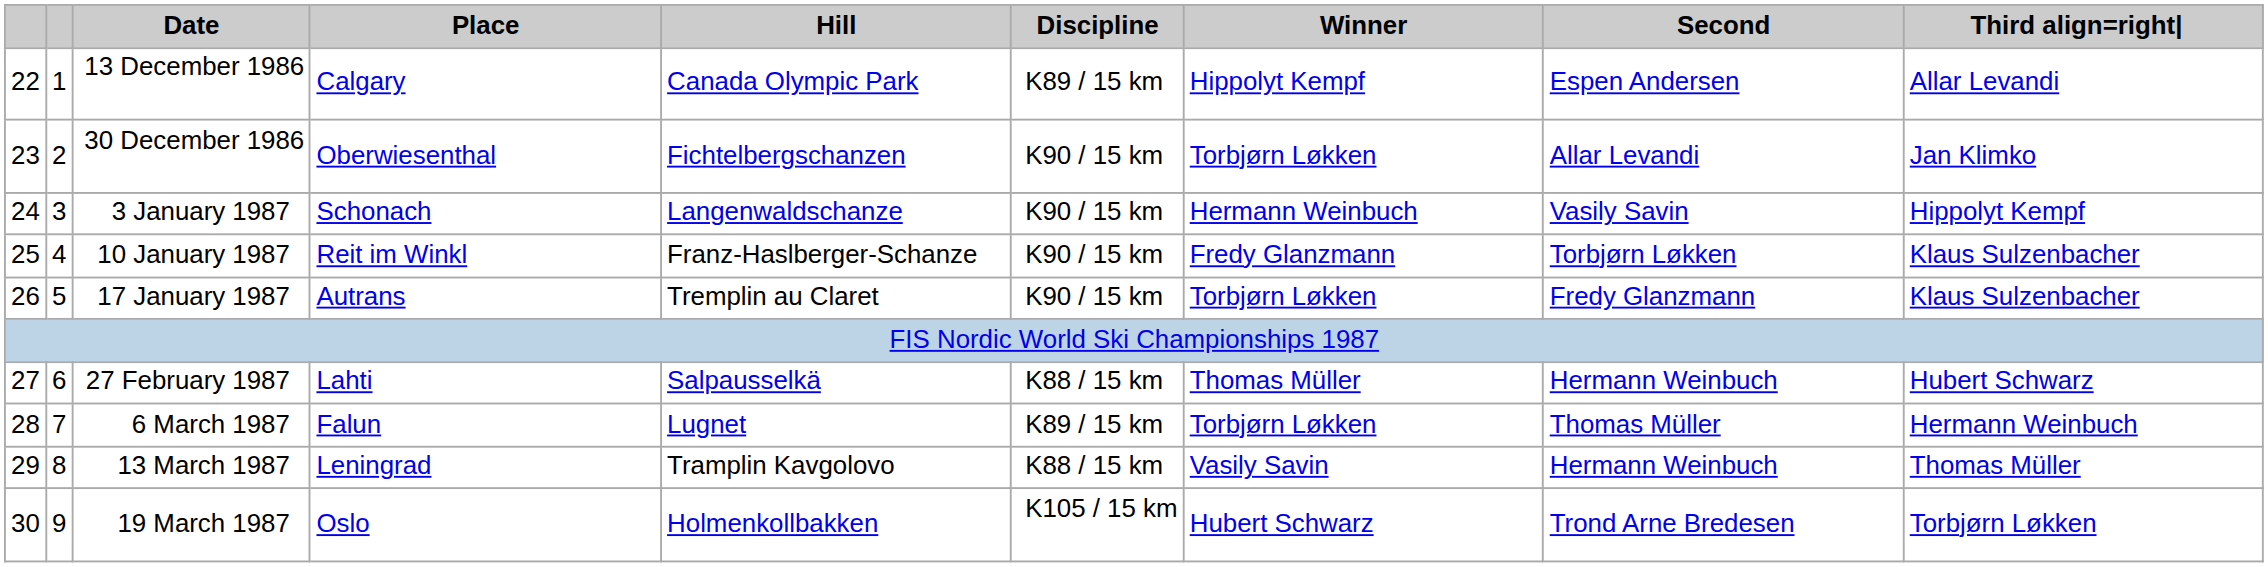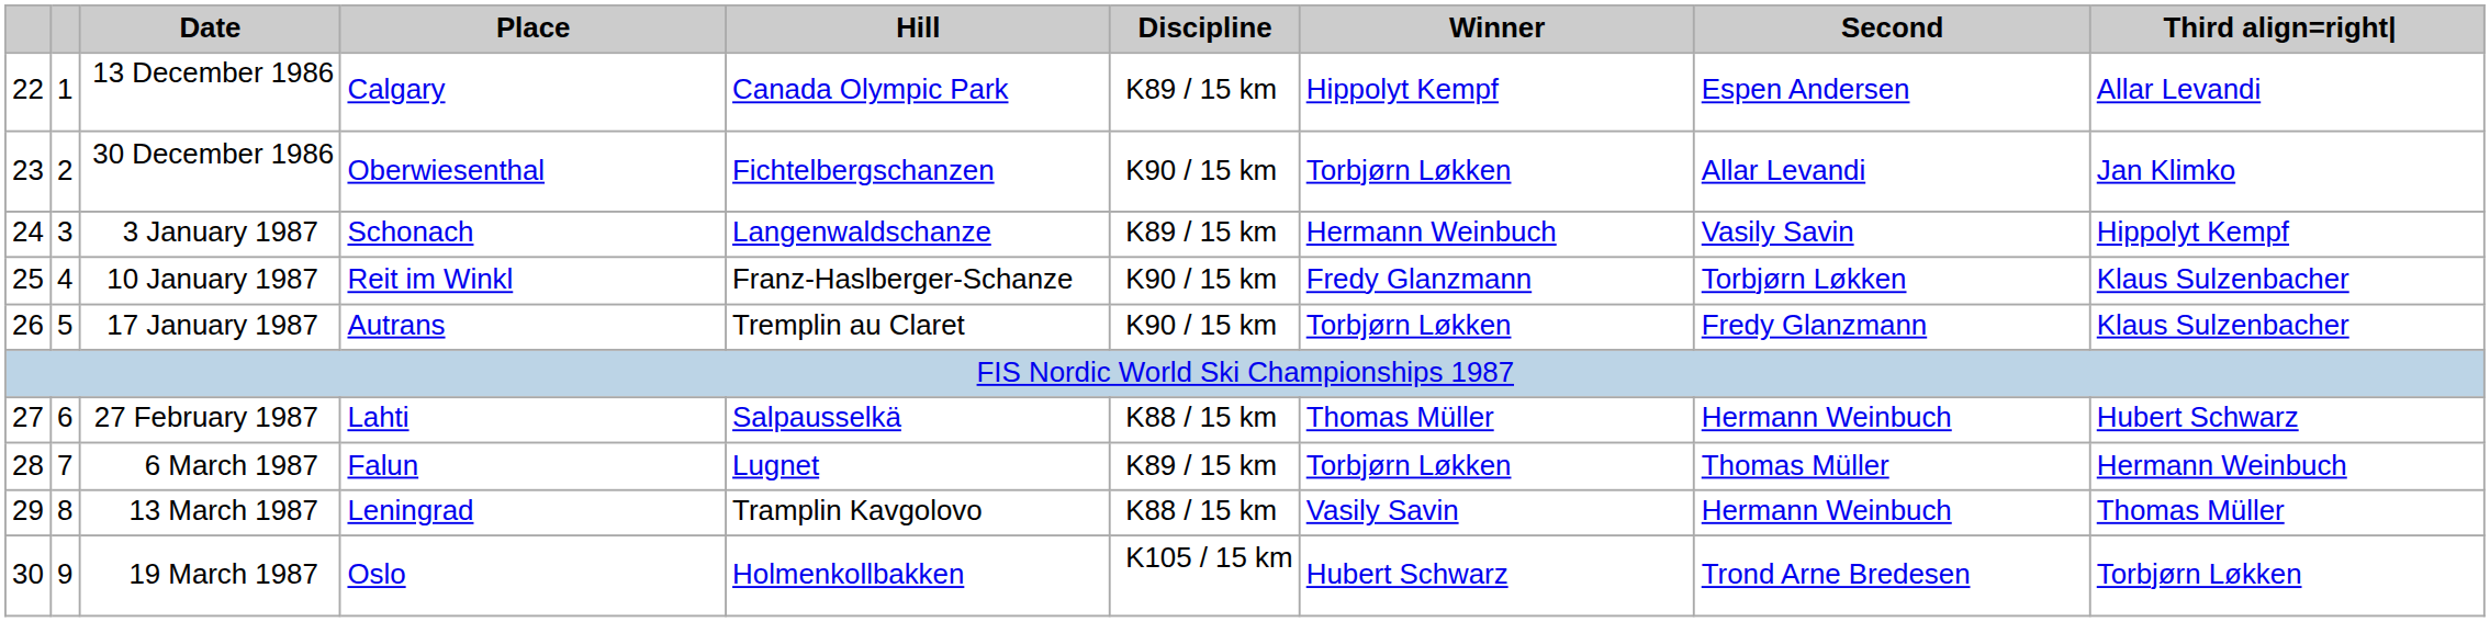 <table class="wikitable plainrowheaders" style="background:#fff; font-size:86%; line-height:16px; border:grey solid 1px; border-collapse:collapse;">
 <tr style="background:#ccc; text-align:center;">
 <th scope="col" style="background:#ccc; width=20 px;"></th>
 <th scope="col" style="background:#ccc; width=30 px;"></th>
 <th scope="col" style="background:#ccc; width:120px;">Date</th>
 <th scope="col" style="background:#ccc; width:180px;">Place</th>
 <th scope="col" style="background:#ccc; width:180px;">Hill</th>
 <th scope="col" style="background:#ccc; width:85px;">Discipline</th>
 <th scope="col" style="background:#ccc; width:185px;">Winner</th>
 <th scope="col" style="background:#ccc; width:185px;">Second</th>
 <th scope="col" style="background:#ccc; width:185px;">Third align=right|  </th>
 </tr>
 <tr>
 <td align=center>22</td>
 <td align=center>1</td>
 <td align=right>13 December 1986  </td>
 <td> <a href='#'>Calgary</a></td>
 <td><a href='#'>Canada Olympic Park</a></td>
 <td align=right>K89 / 15 km  </td>
 <td> <a href='#'>Hippolyt Kempf</a></td>
 <td> <a href='#'>Espen Andersen</a></td>
 <td> <a href='#'>Allar Levandi</a></td>
 </tr>
 <tr>
 <td align=center>23</td>
 <td align=center>2</td>
 <td align=right>30 December 1986  </td>
 <td> <a href='#'>Oberwiesenthal</a></td>
 <td><a href='#'>Fichtelbergschanzen</a></td>
 <td align=right>K90 / 15 km  </td>
 <td> <a href='#'>Torbjørn Løkken</a></td>
 <td> <a href='#'>Allar Levandi</a></td>
 <td> <a href='#'>Jan Klimko</a></td>
 </tr>
 <tr>
 <td align=center>24</td>
 <td align=center>3</td>
 <td align=right>3 January 1987  </td>
 <td> <a href='#'>Schonach</a></td>
 <td><a href='#'>Langenwaldschanze</a></td>
-<td align=right>K90 / 15 km  </td>
+<td align=right>K89 / 15 km  </td>
 <td> <a href='#'>Hermann Weinbuch</a></td>
 <td> <a href='#'>Vasily Savin</a></td>
 <td> <a href='#'>Hippolyt Kempf</a></td>
 </tr>
 <tr>
 <td align=center>25</td>
 <td align=center>4</td>
 <td align=right>10 January 1987  </td>
 <td> <a href='#'>Reit im Winkl</a></td>
 <td>Franz-Haslberger-Schanze</td>
 <td align=right>K90 / 15 km  </td>
 <td> <a href='#'>Fredy Glanzmann</a></td>
 <td> <a href='#'>Torbjørn Løkken</a></td>
 <td> <a href='#'>Klaus Sulzenbacher</a></td>
 </tr>
 <tr>
 <td align=center>26</td>
 <td align=center>5</td>
 <td align=right>17 January 1987  </td>
 <td> <a href='#'>Autrans</a></td>
 <td>Tremplin au Claret</td>
 <td align=right>K90 / 15 km  </td>
 <td> <a href='#'>Torbjørn Løkken</a></td>
 <td> <a href='#'>Fredy Glanzmann</a></td>
 <td> <a href='#'>Klaus Sulzenbacher</a></td>
 </tr>
 <tr bgcolor=#BCD4E6>
 <td colspan=9 align=center><a href='#'>FIS Nordic World Ski Championships 1987</a></td>
 </tr>
 <tr>
 <td align=center>27</td>
 <td align=center>6</td>
 <td align=right>27 February 1987  </td>
 <td> <a href='#'>Lahti</a></td>
 <td><a href='#'>Salpausselkä</a></td>
 <td align=right>K88 / 15 km  </td>
 <td> <a href='#'>Thomas Müller</a></td>
 <td> <a href='#'>Hermann Weinbuch</a></td>
 <td> <a href='#'>Hubert Schwarz</a></td>
 </tr>
 <tr>
 <td align=center>28</td>
 <td align=center>7</td>
 <td align=right>6 March 1987  </td>
 <td> <a href='#'>Falun</a></td>
 <td><a href='#'>Lugnet</a></td>
 <td align=right>K89 / 15 km  </td>
 <td> <a href='#'>Torbjørn Løkken</a></td>
 <td> <a href='#'>Thomas Müller</a></td>
 <td> <a href='#'>Hermann Weinbuch</a></td>
 </tr>
 <tr>
 <td align=center>29</td>
 <td align=center>8</td>
 <td align=right>13 March 1987  </td>
 <td> <a href='#'>Leningrad</a></td>
 <td>Tramplin Kavgolovo</td>
 <td align=right>K88 / 15 km  </td>
 <td> <a href='#'>Vasily Savin</a></td>
 <td> <a href='#'>Hermann Weinbuch</a></td>
 <td> <a href='#'>Thomas Müller</a></td>
 </tr>
 <tr>
 <td align=center>30</td>
 <td align=center>9</td>
 <td align=right>19 March 1987  </td>
 <td> <a href='#'>Oslo</a></td>
 <td><a href='#'>Holmenkollbakken</a></td>
 <td align=right>K105 / 15 km  </td>
 <td> <a href='#'>Hubert Schwarz</a></td>
 <td> <a href='#'>Trond Arne Bredesen</a></td>
 <td> <a href='#'>Torbjørn Løkken</a></td>
 </tr>
 </table>
